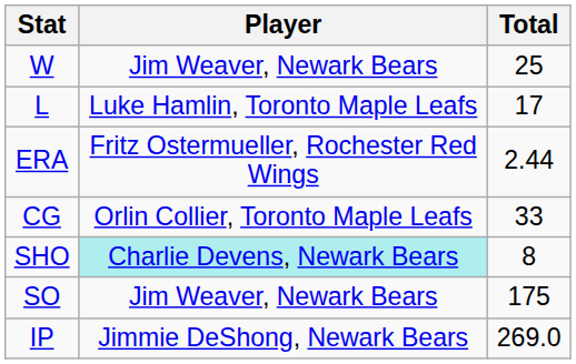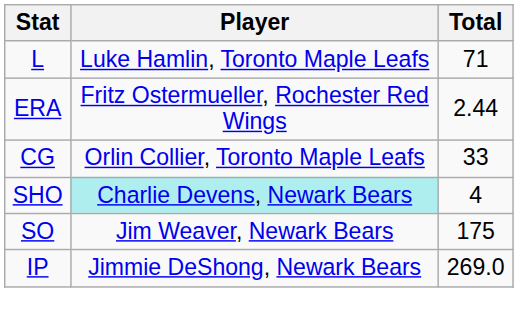 <table class="wikitable" width="40%" style="text-align:center;">
 <tr>
 <th width="5%">Stat</th>
 <th width="60%">Player</th>
 <th width="5%">Total</th>
 </tr>
 <tr>
-<td><a href='#'>W</a></td>
-<td><a href='#'>Jim Weaver</a>, <a href='#'>Newark Bears</a></td>
-<td>25</td>
-</tr>
-<tr>
 <td><a href='#'>L</a></td>
 <td><a href='#'>Luke Hamlin</a>, <a href='#'>Toronto Maple Leafs</a></td>
-<td>17</td>
+<td>71</td>
 </tr>
 <tr>
 <td><a href='#'>ERA</a></td>
 <td><a href='#'>Fritz Ostermueller</a>, <a href='#'>Rochester Red Wings</a></td>
 <td>2.44</td>
 </tr>
 <tr>
 <td><a href='#'>CG</a></td>
 <td><a href='#'>Orlin Collier</a>, <a href='#'>Toronto Maple Leafs</a></td>
 <td>33</td>
 </tr>
 <tr>
 <td><a href='#'>SHO</a></td>
 <td style="background: paleturquoise;"><a href='#'>Charlie Devens</a>, <a href='#'>Newark Bears</a></td>
-<td>8</td>
+<td>4</td>
 </tr>
 <tr>
 <td><a href='#'>SO</a></td>
 <td><a href='#'>Jim Weaver</a>, <a href='#'>Newark Bears</a></td>
 <td>175</td>
 </tr>
 <tr>
 <td><a href='#'>IP</a></td>
 <td><a href='#'>Jimmie DeShong</a>, <a href='#'>Newark Bears</a></td>
 <td>269.0</td>
 </tr>
 </table>
